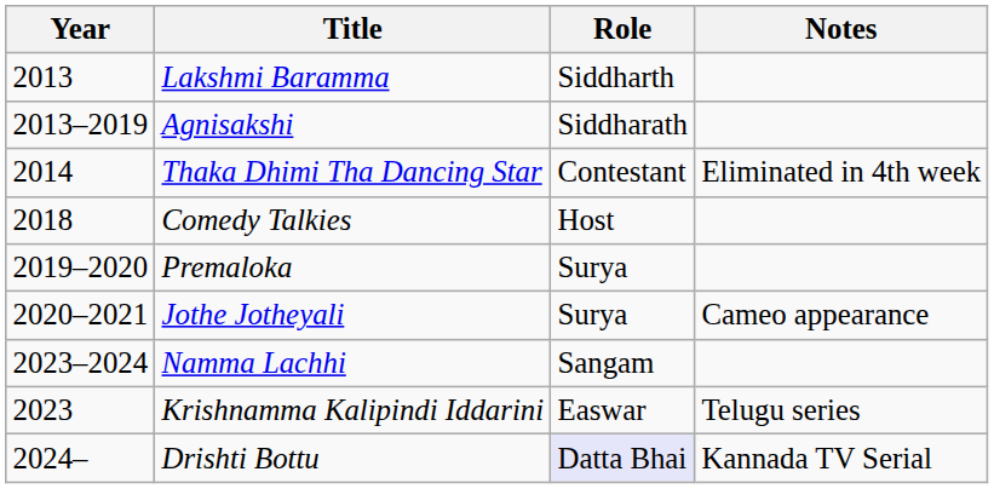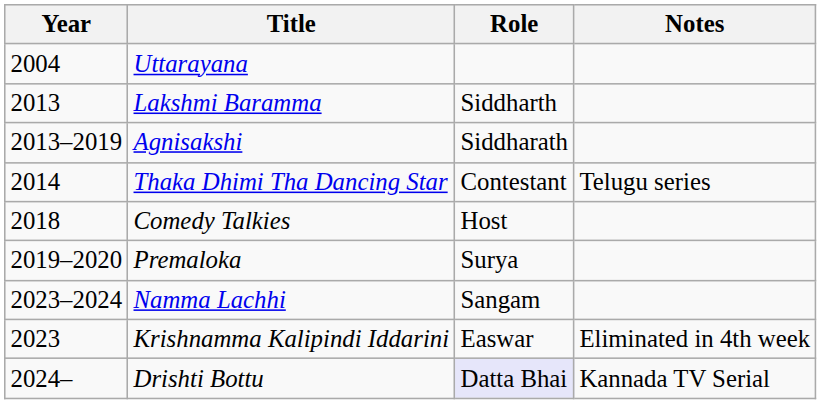 <table class="wikitable">
 <tr>
 <th>Year</th>
 <th>Title</th>
 <th>Role</th>
 <th>Notes</th>
+</tr>
+<tr>
+<td>2004</td>
+<td><em><a href='#'>Uttarayana</a></em></td>
+<td></td>
+<td></td>
 </tr>
 <tr>
 <td>2013</td>
 <td><em><a href='#'>Lakshmi Baramma</a></em></td>
 <td>Siddharth</td>
 <td></td>
 </tr>
 <tr>
 <td>2013–2019</td>
 <td><a href='#'><em>Agnisakshi</em></a></td>
 <td>Siddharath</td>
 <td></td>
 </tr>
 <tr>
 <td>2014</td>
 <td><em><a href='#'>Thaka Dhimi Tha Dancing Star</a></em></td>
 <td>Contestant</td>
-<td>Eliminated in 4th week</td>
+<td>Telugu series</td>
 </tr>
 <tr>
 <td>2018</td>
 <td><em>Comedy Talkies</em></td>
 <td>Host</td>
 <td></td>
 </tr>
 <tr>
 <td>2019–2020</td>
 <td><em>Premaloka</em></td>
 <td>Surya</td>
 <td></td>
 </tr>
 <tr>
-<td>2020–2021</td>
-<td><em><a href='#'>Jothe Jotheyali</a></em></td>
-<td>Surya</td>
-<td>Cameo appearance</td>
-</tr>
-<tr>
 <td>2023–2024</td>
 <td><em><a href='#'>Namma Lachhi</a></em></td>
 <td>Sangam</td>
 <td></td>
 </tr>
 <tr>
 <td>2023</td>
 <td><em>Krishnamma Kalipindi Iddarini</em></td>
 <td>Easwar</td>
-<td>Telugu series</td>
+<td>Eliminated in 4th week</td>
 </tr>
 <tr>
 <td>2024–</td>
 <td><em>Drishti Bottu</em></td>
 <td style="background: lavender;">Datta Bhai</td>
 <td>Kannada TV Serial</td>
 </tr>
 </table>
